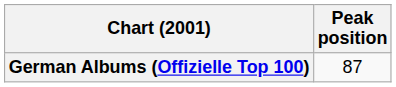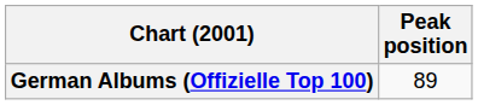 <table class="wikitable sortable plainrowheaders" style="text-align:center">
 <tr>
 <th scope="col">Chart (2001)</th>
 <th scope="col">Peak<br>position</th>
 </tr>
 <tr>
 <th scope="row">German Albums (<a href='#'>Offizielle Top 100</a>)</th>
-<td align="center">87</td>
+<td align="center">89</td>
 </tr>
 </table>
